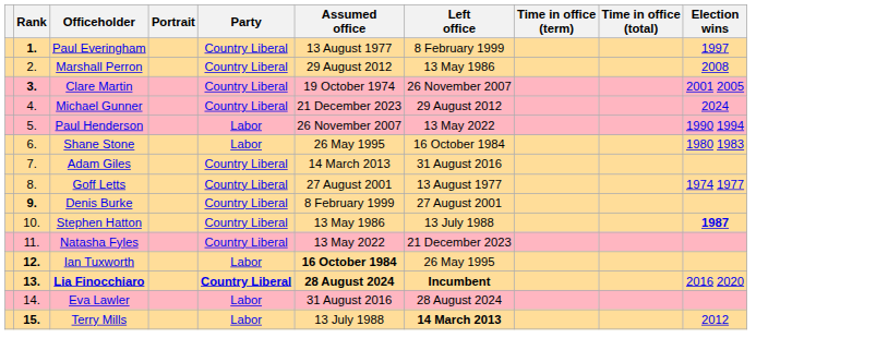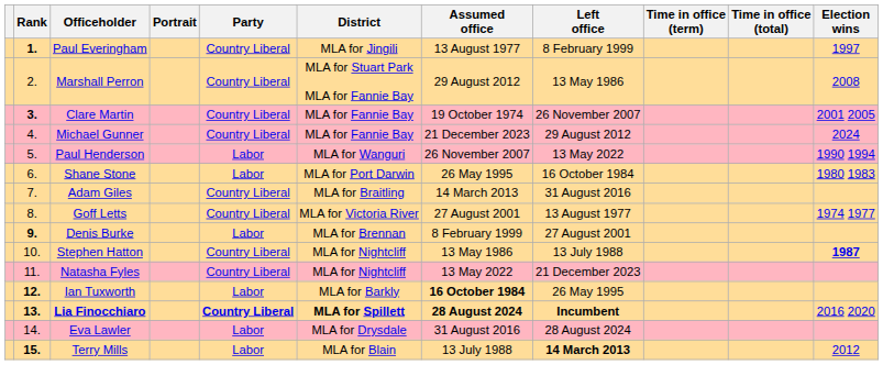 <table class="wikitable" style="font-size: 95%" align="center">
 <tr>
 <th></th>
 <th>Rank</th>
 <th>Officeholder</th>
 <th>Portrait</th>
 <th>Party</th>
+<th>District</th>
 <th>Assumed<br>office</th>
 <th>Left<br>office</th>
 <th>Time in office<br>(term)</th>
 <th>Time in office<br>(total)</th>
 <th>Election<br>wins</th>
 </tr>
 <tr bgcolor=#FFDD99 align="center">
 <td> </td>
 <td><strong>1.</strong></td>
 <td><a href='#'>Paul Everingham</a><br></td>
 <td></td>
 <td><a href='#'>Country Liberal</a></td>
+<td>MLA for <a href='#'>Jingili</a><br></td>
 <td>13 August 1977</td>
 <td>8 February 1999</td>
 <td></td>
 <td></td>
 <td><a href='#'>1997</a></td>
 </tr>
 <tr bgcolor=#FFDD99 align="center">
 <td> </td>
 <td>2.</td>
 <td><a href='#'>Marshall Perron</a><br></td>
 <td></td>
 <td><a href='#'>Country Liberal</a></td>
+<td>MLA for <a href='#'>Stuart Park</a><br><br>MLA for <a href='#'>Fannie Bay</a><br></td>
 <td>29 August 2012</td>
 <td>13 May 1986</td>
 <td></td>
 <td></td>
 <td><a href='#'>2008</a></td>
 </tr>
 <tr bgcolor="lightpink" align="center">
 <td> </td>
 <td><strong>3.</strong></td>
 <td><a href='#'>Clare Martin</a><br></td>
 <td></td>
 <td><a href='#'>Country Liberal</a></td>
+<td>MLA for <a href='#'>Fannie Bay</a><br></td>
 <td>19 October 1974</td>
 <td>26 November 2007</td>
 <td></td>
 <td></td>
 <td><a href='#'>2001</a> <a href='#'>2005</a></td>
 </tr>
 <tr bgcolor="lightpink" align="center">
 <td> </td>
 <td>4.</td>
 <td><a href='#'>Michael Gunner</a><br></td>
 <td></td>
 <td><a href='#'>Country Liberal</a></td>
+<td>MLA for <a href='#'>Fannie Bay</a><br></td>
 <td>21 December 2023</td>
 <td>29 August 2012</td>
 <td></td>
 <td></td>
 <td><a href='#'>2024</a></td>
 </tr>
 <tr bgcolor="lightpink" align="center">
 <td> </td>
 <td>5.</td>
 <td><a href='#'>Paul Henderson</a><br></td>
 <td></td>
 <td><a href='#'>Labor</a></td>
+<td>MLA for <a href='#'>Wanguri</a><br></td>
 <td>26 November 2007</td>
 <td>13 May 2022</td>
 <td></td>
 <td></td>
 <td><a href='#'>1990</a> <a href='#'>1994</a></td>
 </tr>
 <tr bgcolor=#FFDD99 align="center">
 <td> </td>
 <td>6.</td>
 <td><a href='#'>Shane Stone</a><br></td>
 <td></td>
 <td><a href='#'>Labor</a></td>
+<td>MLA for <a href='#'>Port Darwin</a><br></td>
 <td>26 May 1995</td>
 <td>16 October 1984</td>
 <td></td>
 <td></td>
 <td><a href='#'>1980</a> <a href='#'>1983</a></td>
 </tr>
 <tr bgcolor=#FFDD99 align="center">
 <td> </td>
 <td>7.</td>
 <td><a href='#'>Adam Giles</a><br></td>
 <td></td>
 <td><a href='#'>Country Liberal</a></td>
+<td>MLA for <a href='#'>Braitling</a><br></td>
 <td>14 March 2013</td>
 <td>31 August 2016</td>
 <td></td>
 <td></td>
 <td></td>
 </tr>
 <tr bgcolor=#FFDD99 align="center">
 <td> </td>
 <td>8.</td>
 <td><a href='#'>Goff Letts</a><br></td>
 <td></td>
 <td><a href='#'>Country Liberal</a></td>
+<td>MLA for <a href='#'>Victoria River</a><br></td>
 <td>27 August 2001</td>
 <td>13 August 1977</td>
 <td></td>
 <td></td>
 <td><a href='#'>1974</a> <a href='#'>1977</a></td>
 </tr>
 <tr bgcolor=#FFDD99 align="center">
 <td> </td>
 <td><strong>9.</strong></td>
 <td><a href='#'>Denis Burke</a><br></td>
 <td></td>
-<td><a href='#'>Country Liberal</a></td>
+<td><a href='#'>Labor</a></td>
+<td>MLA for <a href='#'>Brennan</a><br></td>
 <td>8 February 1999</td>
 <td>27 August 2001</td>
 <td></td>
 <td></td>
 <td></td>
 </tr>
 <tr bgcolor=#FFDD99 align="center">
 <td> </td>
 <td>10.</td>
 <td><a href='#'>Stephen Hatton</a><br></td>
 <td></td>
 <td><a href='#'>Country Liberal</a></td>
+<td>MLA for <a href='#'>Nightcliff</a><br></td>
 <td>13 May 1986</td>
 <td>13 July 1988</td>
 <td></td>
 <td></td>
 <td><strong><a href='#'>1987</a></strong></td>
 </tr>
 <tr bgcolor="lightpink" align="center">
 <td> </td>
 <td>11.</td>
 <td><a href='#'>Natasha Fyles</a><br></td>
 <td></td>
 <td><a href='#'>Country Liberal</a></td>
+<td>MLA for <a href='#'>Nightcliff</a><br></td>
 <td>13 May 2022</td>
 <td>21 December 2023</td>
 <td></td>
 <td></td>
 <td></td>
 </tr>
 <tr bgcolor=#FFDD99 align="center">
 <td> </td>
 <td><strong>12.</strong></td>
 <td><a href='#'>Ian Tuxworth</a><br></td>
 <td></td>
 <td><a href='#'>Labor</a></td>
+<td>MLA for <a href='#'>Barkly</a><br></td>
 <td><strong>16 October 1984</strong></td>
 <td>26 May 1995</td>
 <td></td>
 <td></td>
 <td></td>
 </tr>
 <tr bgcolor=#FFDD99 align="center">
 <td> </td>
 <td><strong>13.</strong></td>
 <td><strong><a href='#'>Lia Finocchiaro</a><br></strong></td>
 <td><strong></strong></td>
 <td><strong><a href='#'>Country Liberal</a></strong></td>
+<td><strong>MLA for <a href='#'>Spillett</a></strong></td>
 <td><strong>28 August 2024</strong></td>
 <td><strong>Incumbent</strong></td>
 <td></td>
 <td><strong></strong></td>
 <td><a href='#'>2016</a> <a href='#'>2020</a></td>
 </tr>
 <tr bgcolor="lightpink" align="center">
 <td> </td>
 <td>14.</td>
 <td><a href='#'>Eva Lawler</a></td>
 <td></td>
 <td><a href='#'>Labor</a></td>
+<td>MLA for <a href='#'>Drysdale</a><br></td>
 <td>31 August 2016</td>
 <td>28 August 2024</td>
 <td></td>
 <td></td>
 <td></td>
 </tr>
 <tr bgcolor=#FFDD99 align="center">
 <td> </td>
 <td><strong>15.</strong></td>
 <td><a href='#'>Terry Mills</a><br></td>
 <td></td>
 <td><a href='#'>Labor</a></td>
+<td>MLA for <a href='#'>Blain</a><br></td>
 <td>13 July 1988</td>
 <td><strong>14 March 2013</strong></td>
 <td></td>
 <td></td>
 <td><a href='#'>2012</a></td>
 </tr>
 </table>
